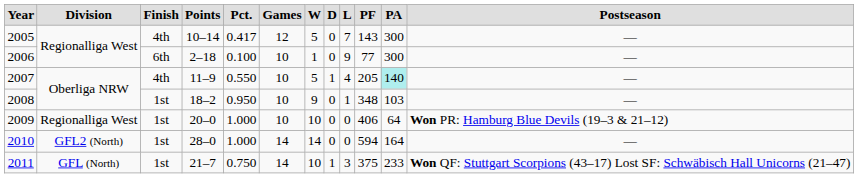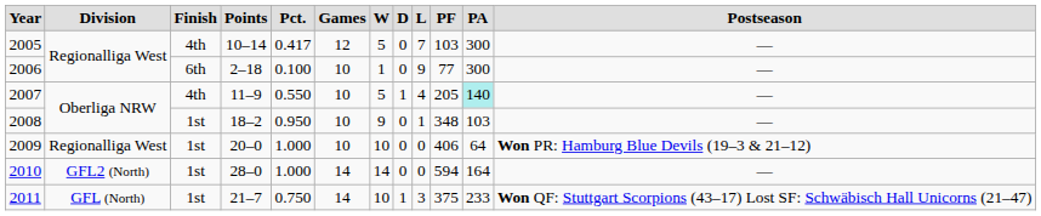 <table class="wikitable" style="text-align:center;">
 <tr style="background:#DFDFDF; font-weight:bold;">
 <td>Year</td>
 <td>Division</td>
 <td>Finish</td>
 <td>Points</td>
 <td>Pct.</td>
 <td>Games</td>
 <td>W</td>
 <td>D</td>
 <td>L</td>
 <td>PF</td>
 <td>PA</td>
 <td>Postseason</td>
 </tr>
 <tr>
 <td>2005</td>
 <td rowspan="2">Regionalliga West</td>
 <td>4th</td>
 <td>10–14</td>
 <td>0.417</td>
 <td>12</td>
 <td>5</td>
 <td>0</td>
 <td>7</td>
-<td>143</td>
+<td>103</td>
 <td>300</td>
 <td>—</td>
 </tr>
 <tr>
 <td>2006</td>
 <td>6th</td>
 <td>2–18</td>
 <td>0.100</td>
 <td>10</td>
 <td>1</td>
 <td>0</td>
 <td>9</td>
 <td>77</td>
 <td>300</td>
 <td>—</td>
 </tr>
 <tr>
 <td>2007</td>
 <td rowspan="2">Oberliga NRW</td>
 <td>4th</td>
 <td>11–9</td>
 <td>0.550</td>
 <td>10</td>
 <td>5</td>
 <td>1</td>
 <td>4</td>
 <td>205</td>
 <td style="background: paleturquoise;">140</td>
 <td>—</td>
 </tr>
 <tr>
 <td>2008</td>
 <td>1st</td>
 <td>18–2</td>
 <td>0.950</td>
 <td>10</td>
 <td>9</td>
 <td>0</td>
 <td>1</td>
 <td>348</td>
 <td>103</td>
 <td>—</td>
 </tr>
 <tr>
 <td>2009</td>
 <td>Regionalliga West</td>
 <td>1st</td>
 <td>20–0</td>
 <td>1.000</td>
 <td>10</td>
 <td>10</td>
 <td>0</td>
 <td>0</td>
 <td>406</td>
 <td>64</td>
 <td style="text-align:left"><strong>Won</strong> PR: <a href='#'>Hamburg Blue Devils</a> (19–3 & 21–12)</td>
 </tr>
 <tr>
 <td><a href='#'>2010</a></td>
 <td><a href='#'>GFL2</a> <small>(North)</small></td>
 <td>1st</td>
 <td>28–0</td>
 <td>1.000</td>
 <td>14</td>
 <td>14</td>
 <td>0</td>
 <td>0</td>
 <td>594</td>
 <td>164</td>
 <td>—</td>
 </tr>
 <tr>
 <td><a href='#'>2011</a></td>
 <td><a href='#'>GFL</a> <small>(North)</small></td>
 <td>1st</td>
 <td>21–7</td>
 <td>0.750</td>
 <td>14</td>
 <td>10</td>
 <td>1</td>
 <td>3</td>
 <td>375</td>
 <td>233</td>
 <td style="text-align:left"><strong>Won</strong> QF: <a href='#'>Stuttgart Scorpions</a> (43–17)  Lost SF: <a href='#'>Schwäbisch Hall Unicorns</a> (21–47)</td>
 </tr>
 </table>
